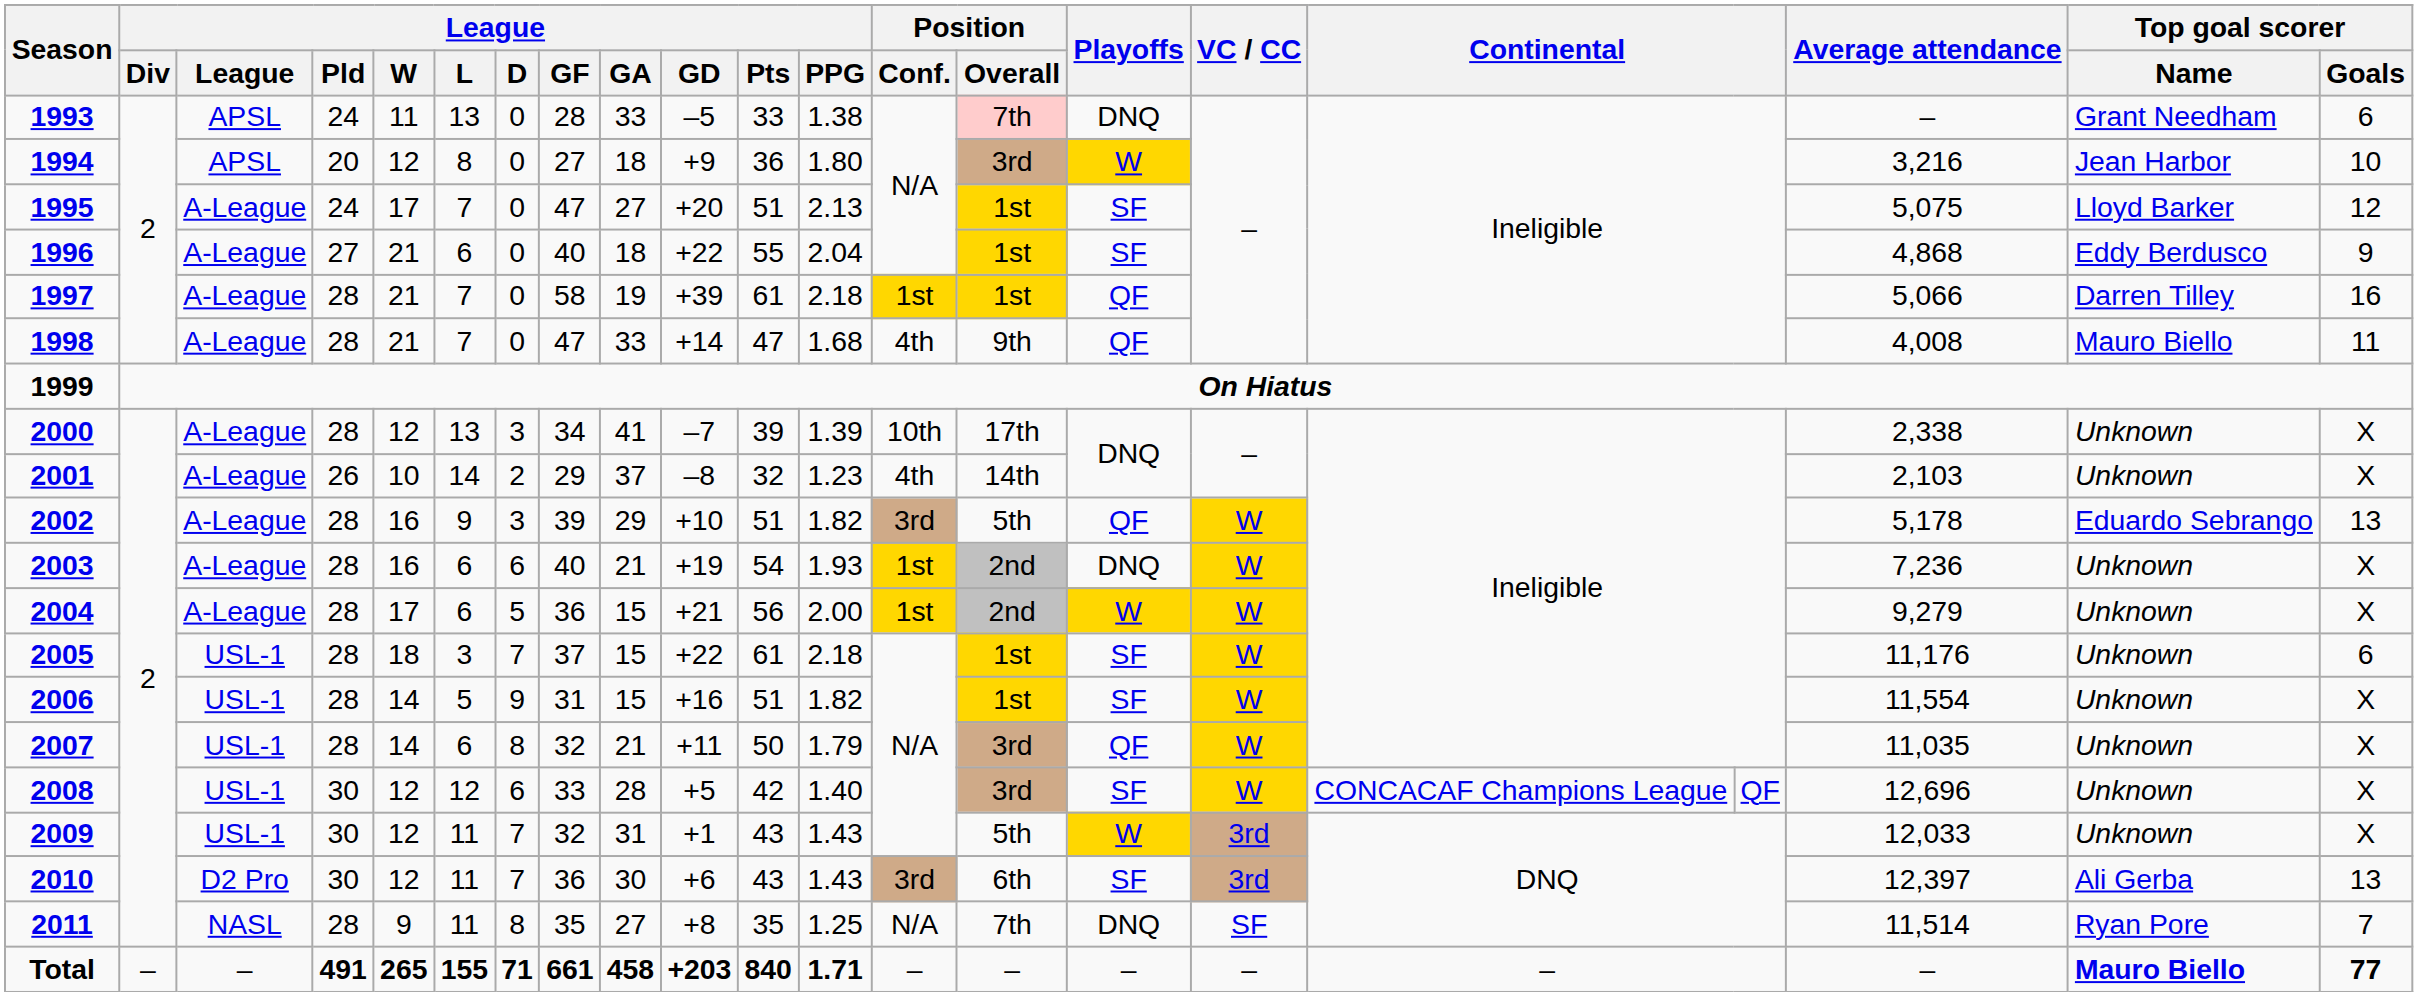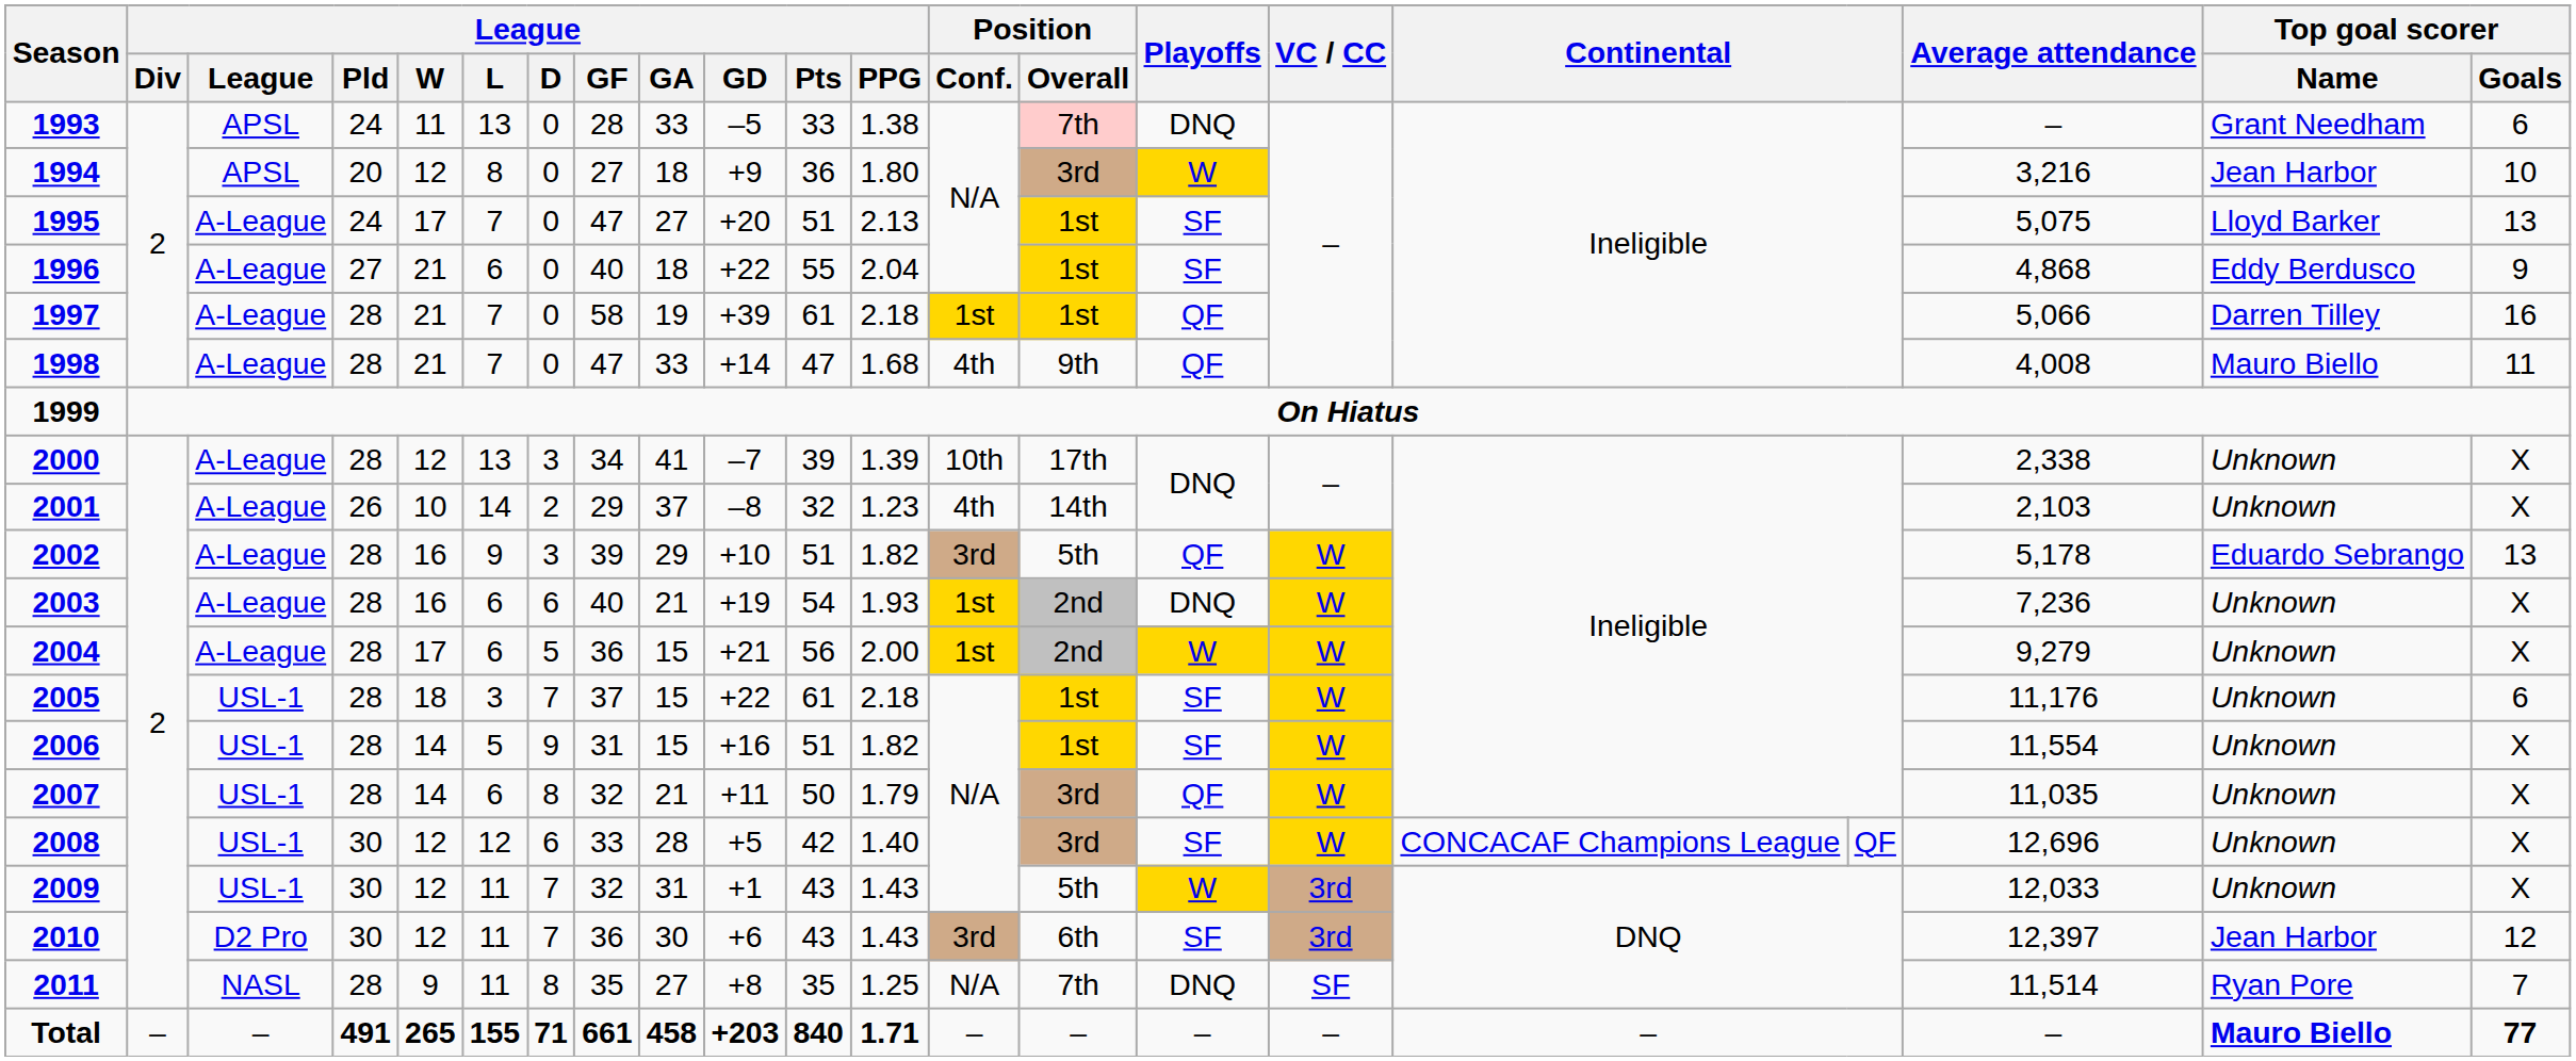 <table class="wikitable" style="font-size:90%; text-align:center;">
 <tr style="background:#f0f6ff;">
 <th rowspan=2>Season</th>
 <th colspan=11><a href='#'>League</a></th>
 <th colspan=2>Position</th>
 <th rowspan=2><a href='#'>Playoffs</a></th>
 <th rowspan=2><a href='#'>VC</a> / <a href='#'>CC</a></th>
 <th rowspan=2 colspan=2><a href='#'>Continental</a></th>
 <th rowspan=2><a href='#'>Average attendance</a></th>
 <th colspan=2>Top goal scorer</th>
 </tr>
 <tr>
 <th>Div</th>
 <th>League</th>
 <th>Pld</th>
 <th>W</th>
 <th>L</th>
 <th>D</th>
 <th>GF</th>
 <th>GA</th>
 <th>GD</th>
 <th>Pts</th>
 <th>PPG</th>
 <th>Conf.</th>
 <th>Overall</th>
 <th>Name</th>
 <th>Goals</th>
 </tr>
 <tr>
 <td><strong><a href='#'>1993</a></strong></td>
 <td rowspan=6>2</td>
 <td><a href='#'>APSL</a></td>
 <td>24</td>
 <td>11</td>
 <td>13</td>
 <td>0</td>
 <td>28</td>
 <td>33</td>
 <td>–5</td>
 <td>33</td>
 <td>1.38</td>
 <td rowspan=4>N/A</td>
 <td style=background:#FFCCCC>7th</td>
 <td>DNQ</td>
 <td rowspan=6>–</td>
 <td colspan=2 rowspan=6>Ineligible</td>
 <td>–</td>
 <td align="left"> <a href='#'>Grant Needham</a></td>
 <td>6</td>
 </tr>
 <tr>
 <td><strong><a href='#'>1994</a></strong></td>
 <td><a href='#'>APSL</a></td>
 <td>20</td>
 <td>12</td>
 <td>8</td>
 <td>0</td>
 <td>27</td>
 <td>18</td>
 <td>+9</td>
 <td>36</td>
 <td>1.80</td>
 <td bgcolor=CFAA88>3rd</td>
 <td bgcolor = gold><a href='#'>W</a></td>
 <td>3,216</td>
 <td align="left"> <a href='#'>Jean Harbor</a></td>
 <td>10</td>
 </tr>
 <tr>
 <td><strong><a href='#'>1995</a></strong></td>
 <td><a href='#'>A-League</a></td>
 <td>24</td>
 <td>17</td>
 <td>7</td>
 <td>0</td>
 <td>47</td>
 <td>27</td>
 <td>+20</td>
 <td>51</td>
 <td>2.13</td>
 <td bgcolor=gold>1st</td>
 <td><a href='#'>SF</a></td>
 <td>5,075</td>
 <td align="left"> <a href='#'>Lloyd Barker</a></td>
-<td>12</td>
+<td>13</td>
 </tr>
 <tr>
 <td><strong><a href='#'>1996</a></strong></td>
 <td><a href='#'>A-League</a></td>
 <td>27</td>
 <td>21</td>
 <td>6</td>
 <td>0</td>
 <td>40</td>
 <td>18</td>
 <td>+22</td>
 <td>55</td>
 <td>2.04</td>
 <td bgcolor=gold>1st</td>
 <td><a href='#'>SF</a></td>
 <td>4,868</td>
 <td align="left"> <a href='#'>Eddy Berdusco</a></td>
 <td>9</td>
 </tr>
 <tr>
 <td><strong><a href='#'>1997</a></strong></td>
 <td><a href='#'>A-League</a></td>
 <td>28</td>
 <td>21</td>
 <td>7</td>
 <td>0</td>
 <td>58</td>
 <td>19</td>
 <td>+39</td>
 <td>61</td>
 <td>2.18</td>
 <td bgcolor=gold>1st</td>
 <td bgcolor=gold>1st</td>
 <td><a href='#'>QF</a></td>
 <td>5,066</td>
 <td align="left"> <a href='#'>Darren Tilley</a></td>
 <td>16</td>
 </tr>
 <tr>
 <td><strong><a href='#'>1998</a></strong></td>
 <td><a href='#'>A-League</a></td>
 <td>28</td>
 <td>21</td>
 <td>7</td>
 <td>0</td>
 <td>47</td>
 <td>33</td>
 <td>+14</td>
 <td>47</td>
 <td>1.68</td>
 <td>4th</td>
 <td>9th</td>
 <td><a href='#'>QF</a></td>
 <td>4,008</td>
 <td align="left"> <a href='#'>Mauro Biello</a></td>
 <td>11</td>
 </tr>
 <tr>
 <td><strong>1999</strong></td>
 <td colspan=20 align=center><strong><em>On Hiatus</em></strong></td>
 </tr>
 <tr>
 <td><strong><a href='#'>2000</a></strong></td>
 <td rowspan=12>2</td>
 <td><a href='#'>A-League</a></td>
 <td>28</td>
 <td>12</td>
 <td>13</td>
 <td>3</td>
 <td>34</td>
 <td>41</td>
 <td>–7</td>
 <td>39</td>
 <td>1.39</td>
 <td>10th</td>
 <td>17th</td>
 <td rowspan=2>DNQ</td>
 <td rowspan=2>–</td>
 <td colspan=2 rowspan=8>Ineligible</td>
 <td>2,338</td>
 <td align="left"><em>Unknown</em></td>
 <td>X</td>
 </tr>
 <tr>
 <td><strong><a href='#'>2001</a></strong></td>
 <td><a href='#'>A-League</a></td>
 <td>26</td>
 <td>10</td>
 <td>14</td>
 <td>2</td>
 <td>29</td>
 <td>37</td>
 <td>–8</td>
 <td>32</td>
 <td>1.23</td>
 <td>4th</td>
 <td>14th</td>
 <td>2,103</td>
 <td align="left"><em>Unknown</em></td>
 <td>X</td>
 </tr>
 <tr>
 <td><strong><a href='#'>2002</a></strong></td>
 <td><a href='#'>A-League</a></td>
 <td>28</td>
 <td>16</td>
 <td>9</td>
 <td>3</td>
 <td>39</td>
 <td>29</td>
 <td>+10</td>
 <td>51</td>
 <td>1.82</td>
 <td bgcolor=CFAA88>3rd</td>
 <td>5th</td>
 <td><a href='#'>QF</a></td>
 <td bgcolor=gold><a href='#'>W</a></td>
 <td>5,178</td>
 <td align="left"> <a href='#'>Eduardo Sebrango</a></td>
 <td>13</td>
 </tr>
 <tr>
 <td><strong><a href='#'>2003</a></strong></td>
 <td><a href='#'>A-League</a></td>
 <td>28</td>
 <td>16</td>
 <td>6</td>
 <td>6</td>
 <td>40</td>
 <td>21</td>
 <td>+19</td>
 <td>54</td>
 <td>1.93</td>
 <td bgcolor=gold>1st</td>
 <td bgcolor=silver>2nd</td>
 <td>DNQ</td>
 <td bgcolor=gold><a href='#'>W</a></td>
 <td>7,236</td>
 <td align="left"><em>Unknown</em></td>
 <td>X</td>
 </tr>
 <tr>
 <td><strong><a href='#'>2004</a></strong></td>
 <td><a href='#'>A-League</a></td>
 <td>28</td>
 <td>17</td>
 <td>6</td>
 <td>5</td>
 <td>36</td>
 <td>15</td>
 <td>+21</td>
 <td>56</td>
 <td>2.00</td>
 <td bgcolor=gold>1st</td>
 <td bgcolor=silver>2nd</td>
 <td bgcolor=gold><a href='#'>W</a></td>
 <td bgcolor=gold><a href='#'>W</a></td>
 <td>9,279</td>
 <td align="left"><em>Unknown</em></td>
 <td>X</td>
 </tr>
 <tr>
 <td><strong><a href='#'>2005</a></strong></td>
 <td><a href='#'>USL-1</a></td>
 <td>28</td>
 <td>18</td>
 <td>3</td>
 <td>7</td>
 <td>37</td>
 <td>15</td>
 <td>+22</td>
 <td>61</td>
 <td>2.18</td>
 <td rowspan=5>N/A</td>
 <td bgcolor=gold>1st</td>
 <td><a href='#'>SF</a></td>
 <td bgcolor=gold><a href='#'>W</a></td>
 <td>11,176</td>
 <td align="left"><em>Unknown</em></td>
 <td>6</td>
 </tr>
 <tr>
 <td><strong><a href='#'>2006</a></strong></td>
 <td><a href='#'>USL-1</a></td>
 <td>28</td>
 <td>14</td>
 <td>5</td>
 <td>9</td>
 <td>31</td>
 <td>15</td>
 <td>+16</td>
 <td>51</td>
 <td>1.82</td>
 <td bgcolor=gold>1st</td>
 <td><a href='#'>SF</a></td>
 <td bgcolor=gold><a href='#'>W</a></td>
 <td>11,554</td>
 <td align="left"><em>Unknown</em></td>
 <td>X</td>
 </tr>
 <tr>
 <td><strong><a href='#'>2007</a></strong></td>
 <td><a href='#'>USL-1</a></td>
 <td>28</td>
 <td>14</td>
 <td>6</td>
 <td>8</td>
 <td>32</td>
 <td>21</td>
 <td>+11</td>
 <td>50</td>
 <td>1.79</td>
 <td bgcolor=CFAA88>3rd</td>
 <td><a href='#'>QF</a></td>
 <td bgcolor=gold><a href='#'>W</a></td>
 <td>11,035</td>
 <td align="left"><em>Unknown</em></td>
 <td>X</td>
 </tr>
 <tr>
 <td><strong><a href='#'>2008</a></strong></td>
 <td><a href='#'>USL-1</a></td>
 <td>30</td>
 <td>12</td>
 <td>12</td>
 <td>6</td>
 <td>33</td>
 <td>28</td>
 <td>+5</td>
 <td>42</td>
 <td>1.40</td>
 <td bgcolor=CFAA88>3rd</td>
 <td><a href='#'>SF</a></td>
 <td bgcolor=gold><a href='#'>W</a></td>
 <td><a href='#'>CONCACAF Champions League</a></td>
 <td><a href='#'>QF</a></td>
 <td>12,696</td>
 <td align="left"><em>Unknown</em></td>
 <td>X</td>
 </tr>
 <tr>
 <td><strong><a href='#'>2009</a></strong></td>
 <td><a href='#'>USL-1</a></td>
 <td>30</td>
 <td>12</td>
 <td>11</td>
 <td>7</td>
 <td>32</td>
 <td>31</td>
 <td>+1</td>
 <td>43</td>
 <td>1.43</td>
 <td>5th</td>
 <td bgcolor=gold><a href='#'>W</a></td>
 <td bgcolor=CFAA88><a href='#'>3rd</a></td>
 <td colspan=2 rowspan=3>DNQ</td>
 <td>12,033</td>
 <td align="left"><em>Unknown</em></td>
 <td>X</td>
 </tr>
 <tr>
 <td><strong><a href='#'>2010</a></strong></td>
 <td><a href='#'>D2 Pro</a></td>
 <td>30</td>
 <td>12</td>
 <td>11</td>
 <td>7</td>
 <td>36</td>
 <td>30</td>
 <td>+6</td>
 <td>43</td>
 <td>1.43</td>
 <td bgcolor=CFAA88>3rd</td>
 <td>6th</td>
 <td><a href='#'>SF</a></td>
 <td bgcolor=CFAA88><a href='#'>3rd</a></td>
 <td>12,397</td>
-<td align="left"> <a href='#'>Ali Gerba</a></td>
-<td>13</td>
+<td align="left"> <a href='#'>Jean Harbor</a></td>
+<td>12</td>
 </tr>
 <tr>
 <td><strong><a href='#'>2011</a></strong></td>
 <td><a href='#'>NASL</a></td>
 <td>28</td>
 <td>9</td>
 <td>11</td>
 <td>8</td>
 <td>35</td>
 <td>27</td>
 <td>+8</td>
 <td>35</td>
 <td>1.25</td>
 <td>N/A</td>
 <td>7th</td>
 <td>DNQ</td>
 <td><a href='#'>SF</a></td>
 <td>11,514</td>
 <td align="left"> <a href='#'>Ryan Pore</a></td>
 <td>7</td>
 </tr>
 <tr>
 <td><strong>Total</strong></td>
 <td>–</td>
 <td>–</td>
 <td><strong>491</strong></td>
 <td><strong>265</strong></td>
 <td><strong>155</strong></td>
 <td><strong>71</strong></td>
 <td><strong>661</strong></td>
 <td><strong>458</strong></td>
 <td><strong>+203</strong></td>
 <td><strong>840</strong></td>
 <td><strong>1.71</strong></td>
 <td>–</td>
 <td>–</td>
 <td>–</td>
 <td>–</td>
 <td colspan=2>–</td>
 <td>–</td>
 <td align="left"> <strong><a href='#'>Mauro Biello</a></strong></td>
 <td><strong>77</strong></td>
 </tr>
 </table>
